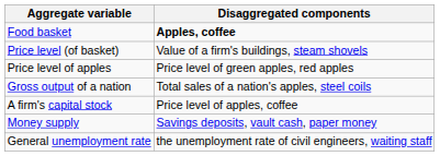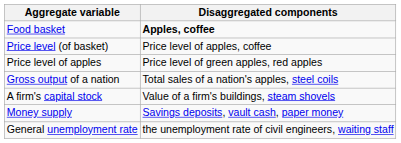 <table class="wikitable">
 <tr>
 <th>Aggregate variable</th>
 <th>Disaggregated components</th>
 </tr>
 <tr>
 <td><a href='#'>Food basket</a></td>
 <td><strong>Apples, coffee</strong></td>
 </tr>
 <tr>
 <td><a href='#'>Price level</a> (of basket)</td>
-<td>Value of a firm's buildings, <a href='#'>steam shovels</a></td>
+<td>Price level of apples, coffee</td>
 </tr>
 <tr>
 <td>Price level of apples</td>
 <td>Price level of green apples, red apples</td>
 </tr>
 <tr>
 <td><a href='#'>Gross output</a> of a nation</td>
 <td>Total sales of a nation's apples, <a href='#'>steel coils</a></td>
 </tr>
 <tr>
 <td>A firm's <a href='#'>capital stock</a></td>
-<td>Price level of apples, coffee</td>
+<td>Value of a firm's buildings, <a href='#'>steam shovels</a></td>
 </tr>
 <tr>
 <td><a href='#'>Money supply</a></td>
 <td><a href='#'>Savings deposits</a>, <a href='#'>vault cash</a>, <a href='#'>paper money</a></td>
 </tr>
 <tr>
 <td>General <a href='#'>unemployment rate</a></td>
 <td>the unemployment rate of civil engineers, <a href='#'>waiting staff</a></td>
 </tr>
 </table>
